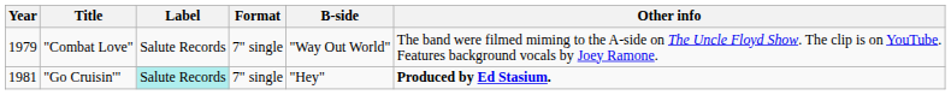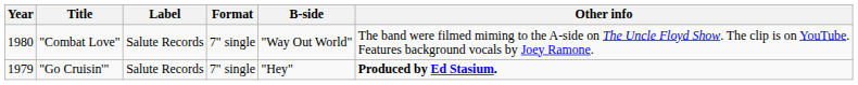 <table class="wikitable">
 <tr>
 <th>Year</th>
 <th>Title</th>
 <th>Label</th>
 <th>Format</th>
 <th>B-side</th>
 <th>Other info</th>
 </tr>
 <tr>
-<td>1979</td>
+<td>1980</td>
 <td>"Combat Love"</td>
 <td>Salute Records</td>
 <td>7" single</td>
 <td>"Way Out World"</td>
 <td>The band were filmed miming to the A-side on <em><a href='#'>The Uncle Floyd Show</a></em>. The clip is on <a href='#'>YouTube</a>.<br>Features background vocals by <a href='#'>Joey Ramone</a>.</td>
 </tr>
 <tr>
-<td>1981</td>
+<td>1979</td>
 <td>"Go Cruisin'"</td>
-<td style="background: paleturquoise;">Salute Records</td>
+<td>Salute Records</td>
 <td>7" single</td>
 <td>"Hey"</td>
 <td><strong>Produced by <a href='#'>Ed Stasium</a>.</strong></td>
 </tr>
 </table>
